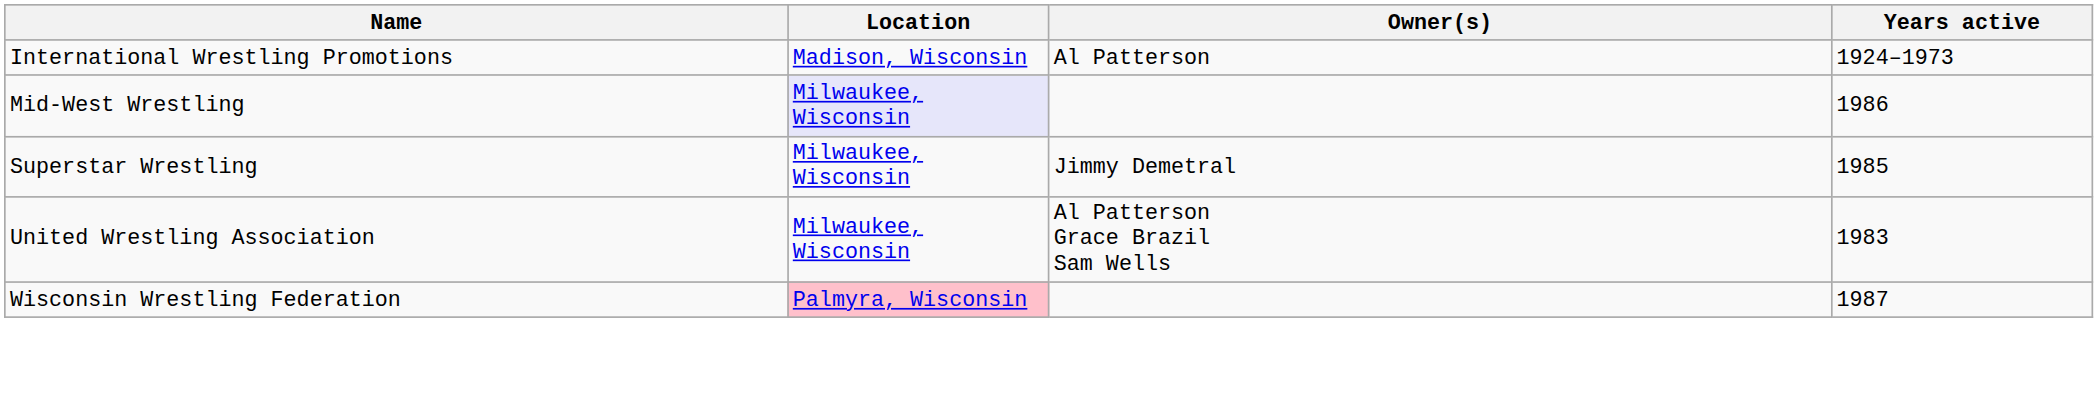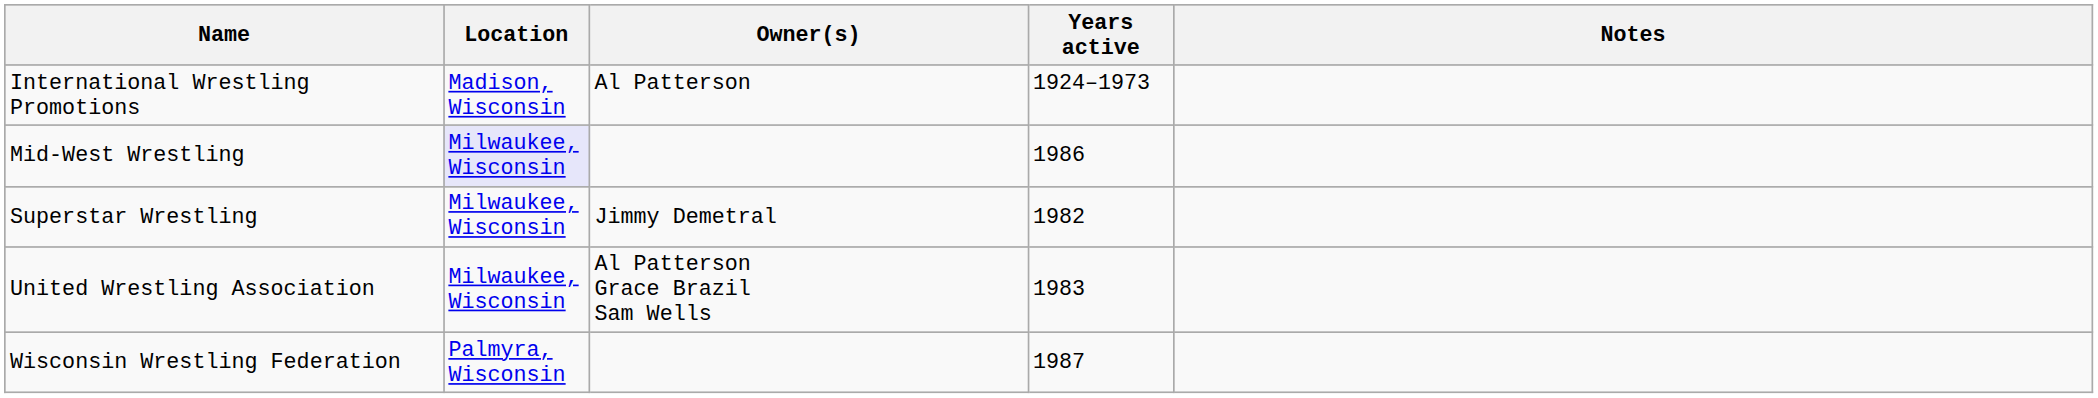 <table class=wikitable>
 <tr>
 <th width="21%">Name</th>
 <th width="7%">Location</th>
 <th width="21%">Owner(s)</th>
 <th width="7%">Years active</th>
+<th width="55%">Notes</th>
 </tr>
 <tr valign="top">
 <td>International Wrestling Promotions</td>
 <td><a href='#'>Madison, Wisconsin</a></td>
 <td>Al Patterson</td>
 <td>1924–1973</td>
+<td></td>
 </tr>
 <tr>
 <td>Mid-West Wrestling</td>
 <td style="background: lavender;"><a href='#'>Milwaukee, Wisconsin</a></td>
 <td></td>
 <td>1986</td>
+<td></td>
 </tr>
 <tr>
 <td>Superstar Wrestling</td>
 <td><a href='#'>Milwaukee, Wisconsin</a></td>
 <td>Jimmy Demetral</td>
-<td>1985</td>
+<td>1982</td>
+<td></td>
 </tr>
 <tr>
 <td>United Wrestling Association</td>
 <td><a href='#'>Milwaukee, Wisconsin</a></td>
 <td>Al Patterson<br>Grace Brazil<br>Sam Wells</td>
 <td>1983</td>
+<td></td>
 </tr>
 <tr>
 <td>Wisconsin Wrestling Federation</td>
-<td style="background: pink;"><a href='#'>Palmyra, Wisconsin</a></td>
+<td><a href='#'>Palmyra, Wisconsin</a></td>
 <td></td>
 <td>1987</td>
+<td></td>
 </tr>
 </table>
